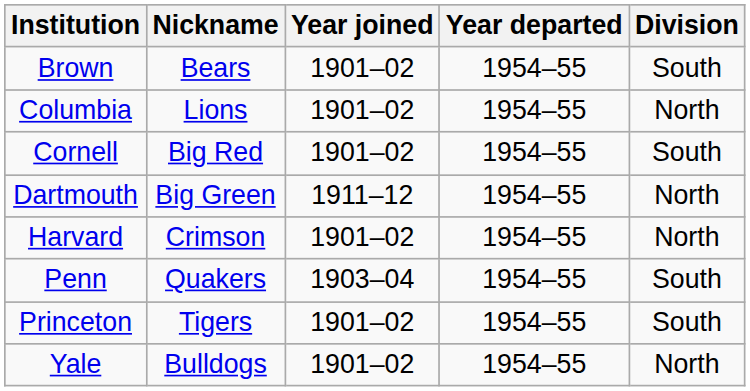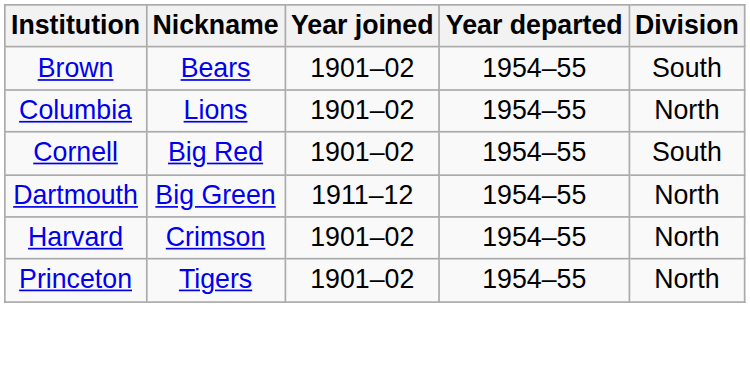 <table class="wikitable sortable" style="text-align: center;">
 <tr>
 <th>Institution</th>
 <th>Nickname</th>
 <th>Year joined</th>
 <th>Year departed</th>
 <th>Division</th>
 </tr>
 <tr>
 <td><a href='#'>Brown</a></td>
 <td><a href='#'>Bears</a></td>
 <td>1901–02</td>
 <td>1954–55</td>
 <td>South</td>
 </tr>
 <tr>
 <td><a href='#'>Columbia</a></td>
 <td><a href='#'>Lions</a></td>
 <td>1901–02</td>
 <td>1954–55</td>
 <td>North</td>
 </tr>
 <tr>
 <td><a href='#'>Cornell</a></td>
 <td><a href='#'>Big Red</a></td>
 <td>1901–02</td>
 <td>1954–55</td>
 <td>South</td>
 </tr>
 <tr>
 <td><a href='#'>Dartmouth</a></td>
 <td><a href='#'>Big Green</a></td>
 <td>1911–12</td>
 <td>1954–55</td>
 <td>North</td>
 </tr>
 <tr>
 <td><a href='#'>Harvard</a></td>
 <td><a href='#'>Crimson</a></td>
 <td>1901–02</td>
 <td>1954–55</td>
 <td>North</td>
 </tr>
 <tr>
-<td><a href='#'>Penn</a></td>
-<td><a href='#'>Quakers</a></td>
-<td>1903–04</td>
-<td>1954–55</td>
-<td>South</td>
-</tr>
-<tr>
 <td><a href='#'>Princeton</a></td>
 <td><a href='#'>Tigers</a></td>
-<td>1901–02</td>
-<td>1954–55</td>
-<td>South</td>
-</tr>
-<tr>
-<td><a href='#'>Yale</a></td>
-<td><a href='#'>Bulldogs</a></td>
 <td>1901–02</td>
 <td>1954–55</td>
 <td>North</td>
 </tr>
 </table>
